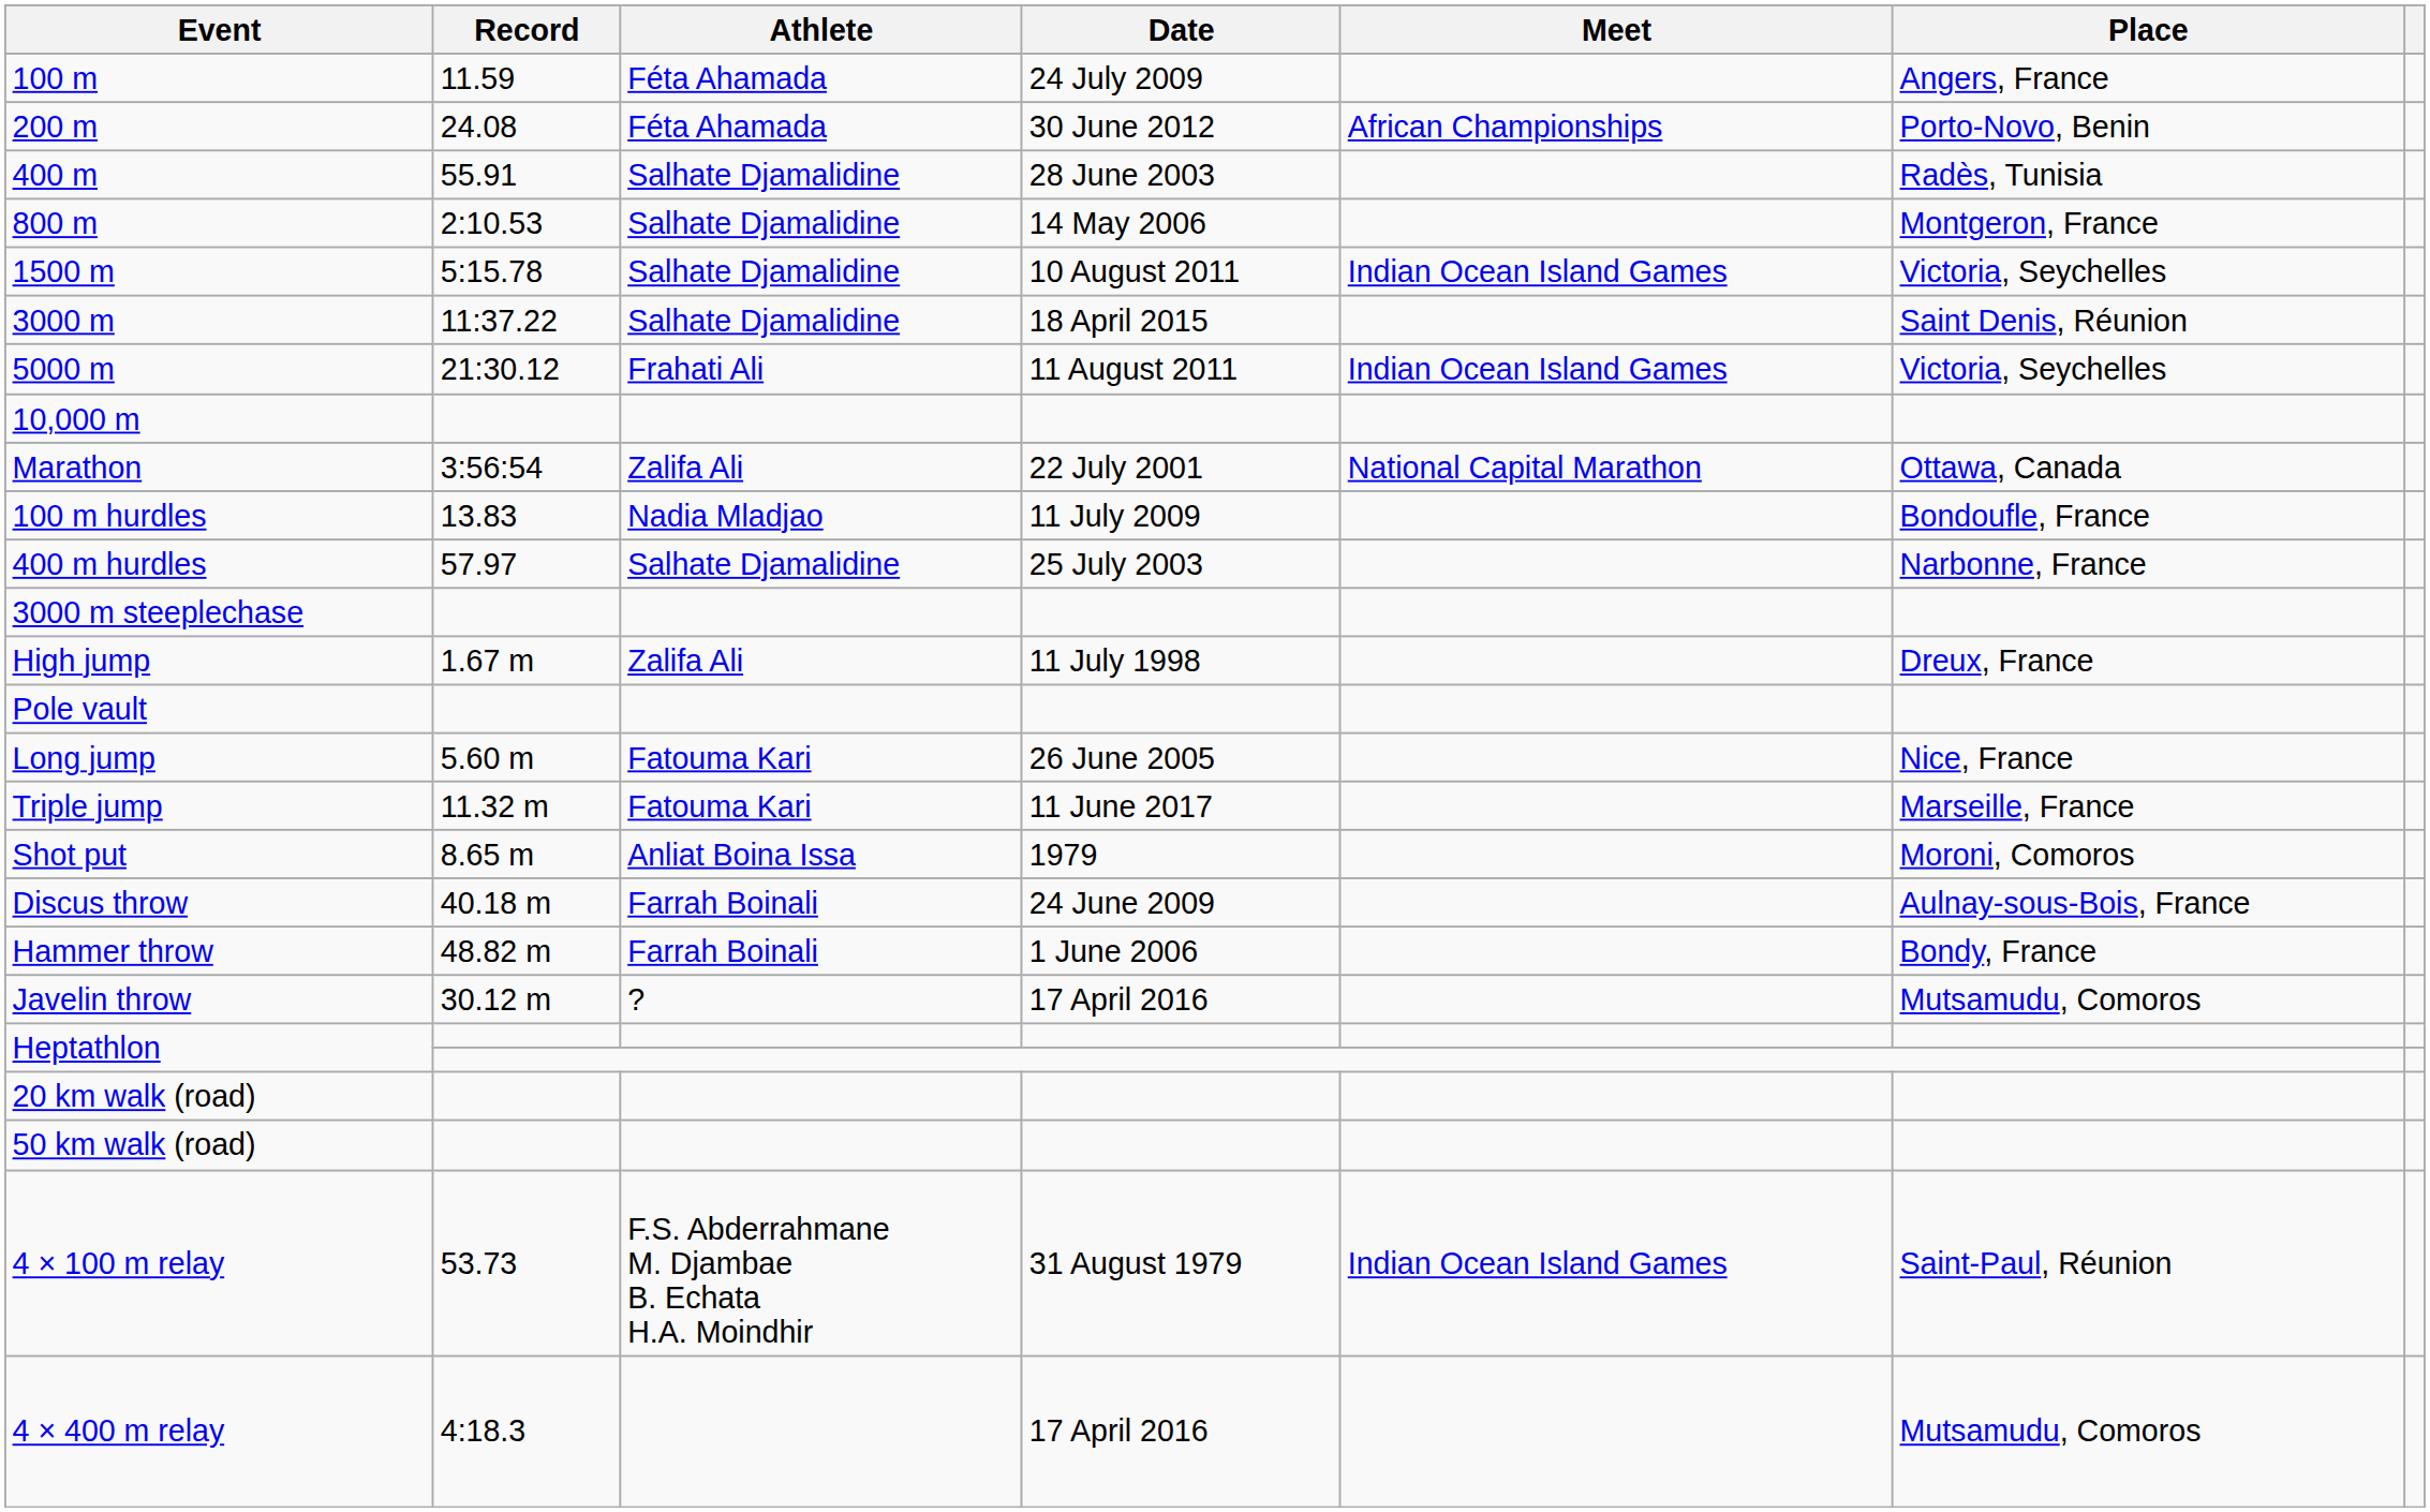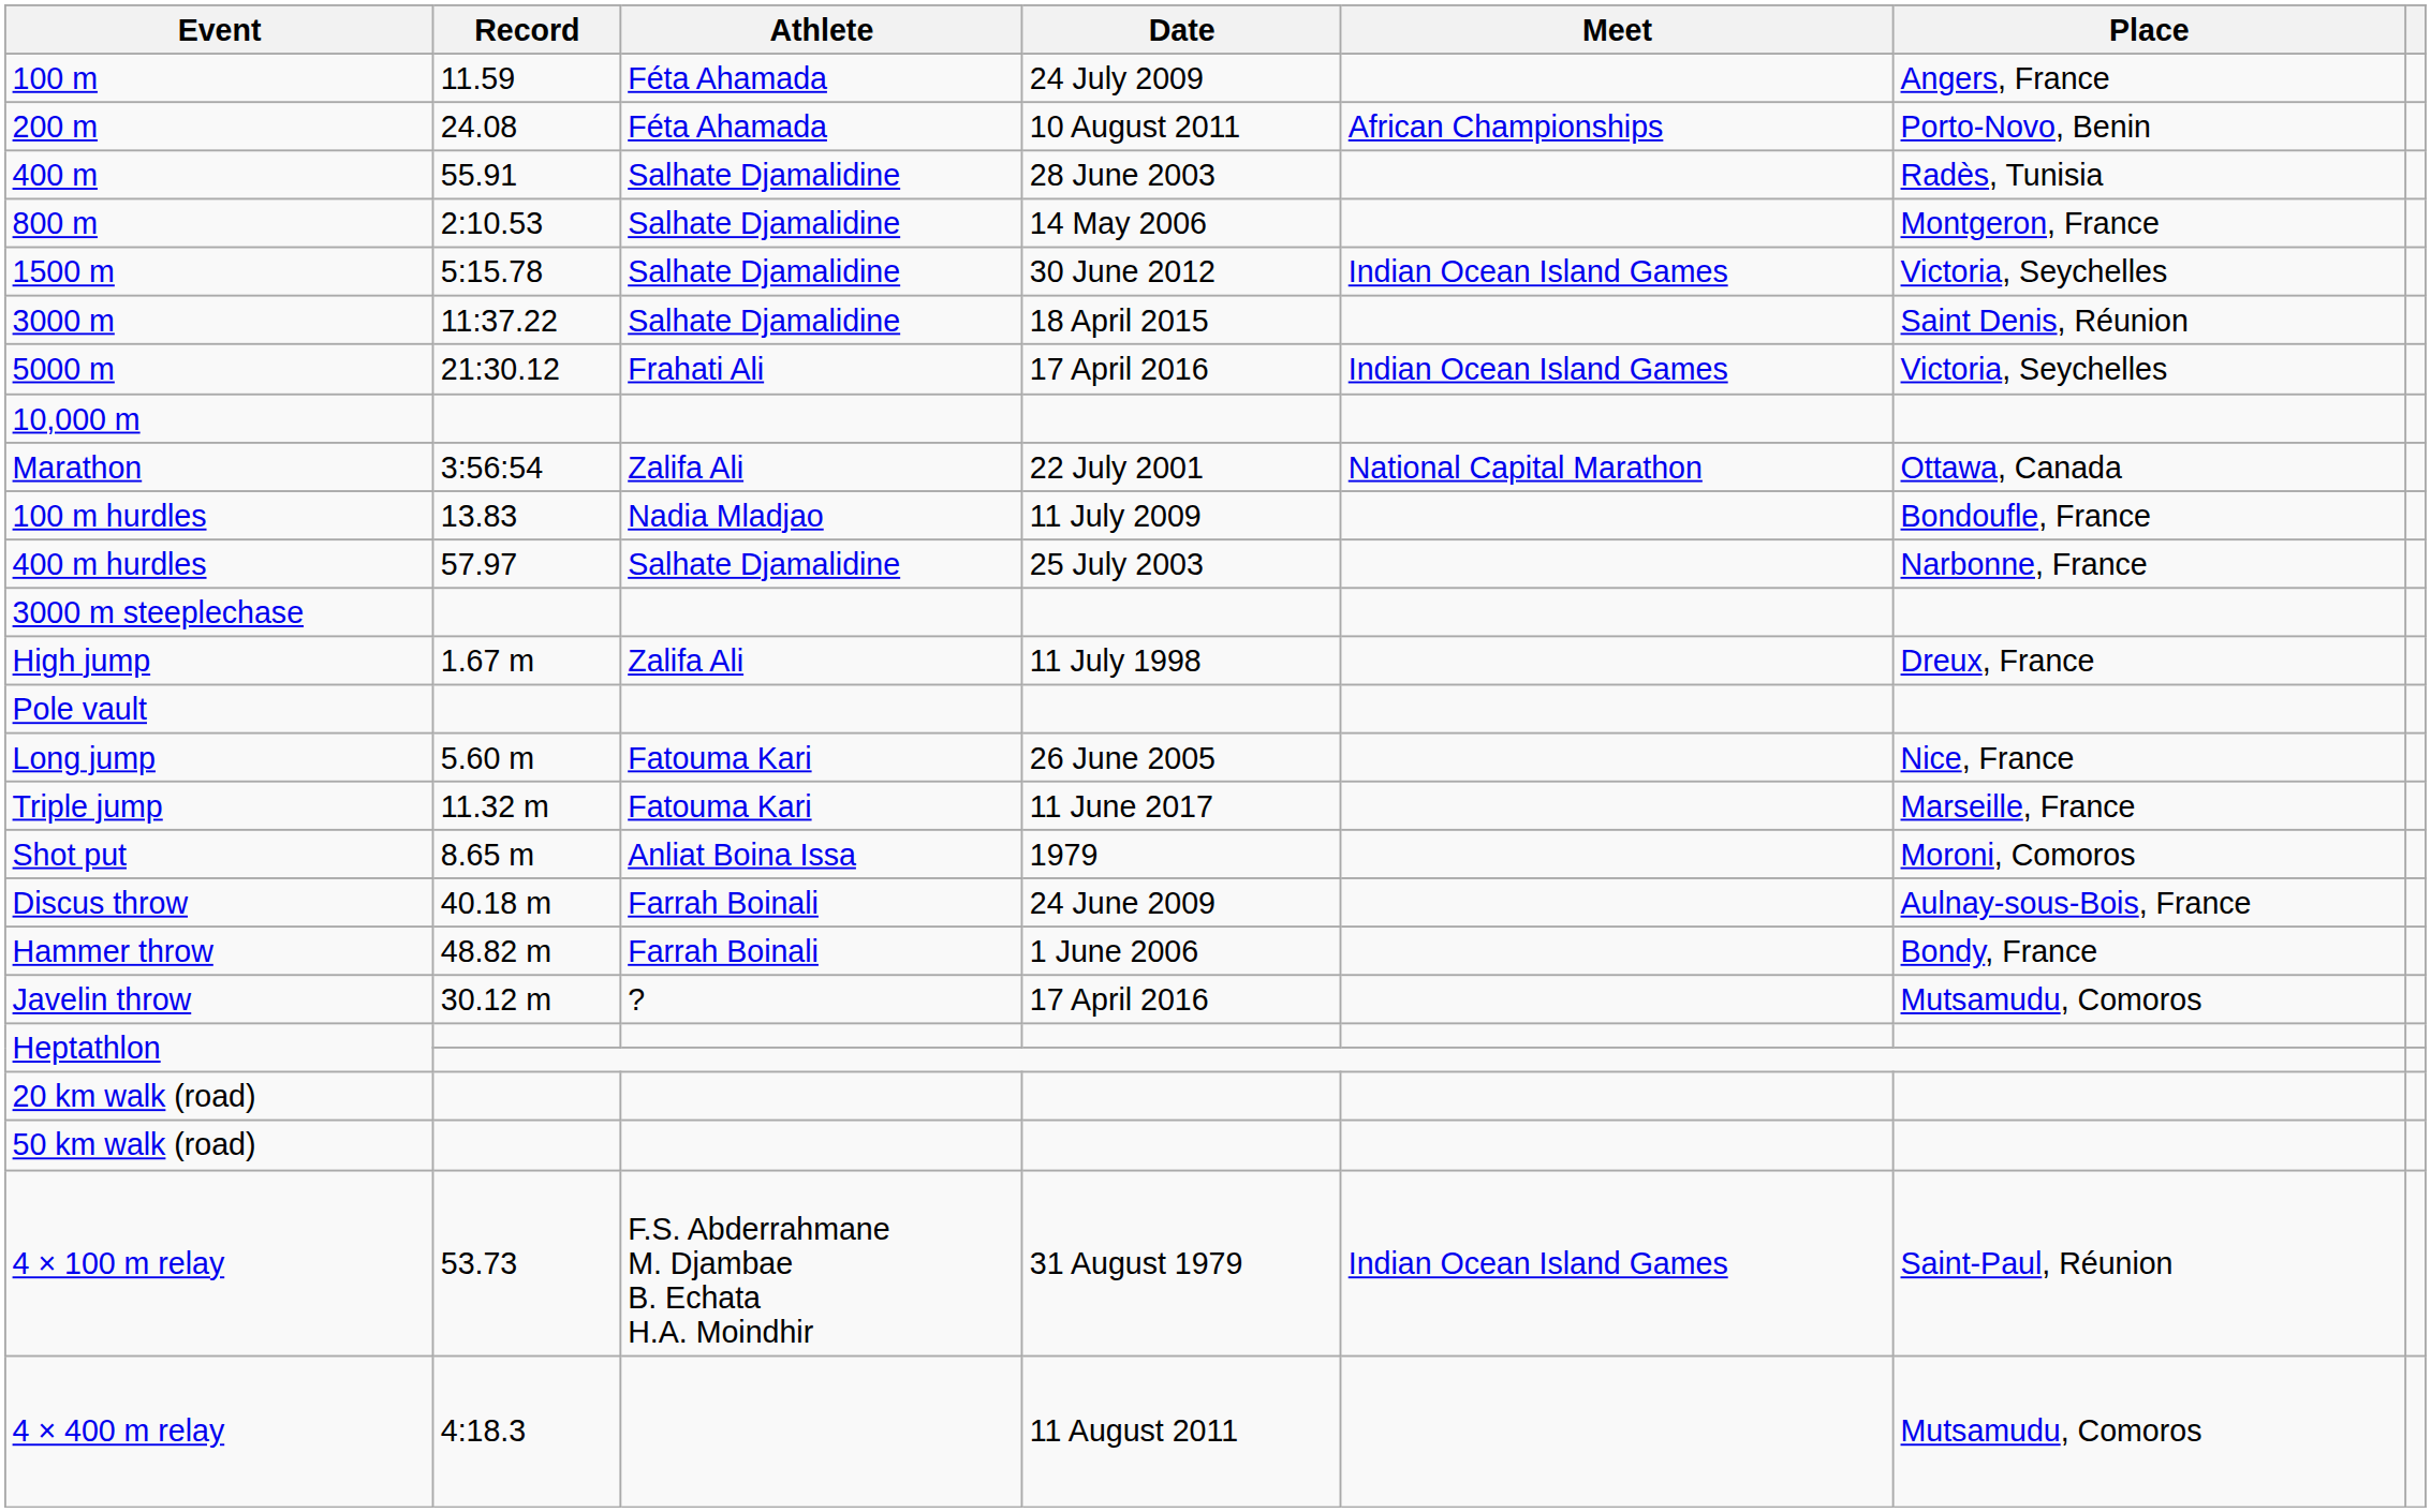 <table class="wikitable" style="font-size:95%; width: 95%;">
 <tr>
 <th>Event</th>
 <th>Record</th>
 <th>Athlete</th>
 <th>Date</th>
 <th>Meet</th>
 <th>Place</th>
 <th></th>
 </tr>
 <tr>
 <td><a href='#'>100 m</a></td>
 <td>11.59 </td>
 <td><a href='#'>Féta Ahamada</a></td>
 <td>24 July 2009</td>
 <td></td>
 <td><a href='#'>Angers</a>, France</td>
 <td></td>
 </tr>
 <tr>
 <td><a href='#'>200 m</a></td>
 <td>24.08 </td>
 <td><a href='#'>Féta Ahamada</a></td>
-<td>30 June 2012</td>
+<td>10 August 2011</td>
 <td><a href='#'>African Championships</a></td>
 <td><a href='#'>Porto-Novo</a>, Benin</td>
 <td></td>
 </tr>
 <tr>
 <td><a href='#'>400 m</a></td>
 <td>55.91</td>
 <td><a href='#'>Salhate Djamalidine</a></td>
 <td>28 June 2003</td>
 <td></td>
 <td><a href='#'>Radès</a>, Tunisia</td>
 <td></td>
 </tr>
 <tr>
 <td><a href='#'>800 m</a></td>
 <td>2:10.53</td>
 <td><a href='#'>Salhate Djamalidine</a></td>
 <td>14 May 2006</td>
 <td></td>
 <td><a href='#'>Montgeron</a>, France</td>
 <td></td>
 </tr>
 <tr>
 <td><a href='#'>1500 m</a></td>
 <td>5:15.78</td>
 <td><a href='#'>Salhate Djamalidine</a></td>
-<td>10 August 2011</td>
+<td>30 June 2012</td>
 <td><a href='#'>Indian Ocean Island Games</a></td>
 <td><a href='#'>Victoria</a>, Seychelles</td>
 <td></td>
 </tr>
 <tr>
 <td><a href='#'>3000 m</a></td>
 <td>11:37.22</td>
 <td><a href='#'>Salhate Djamalidine</a></td>
 <td>18 April 2015</td>
 <td></td>
 <td><a href='#'>Saint Denis</a>, Réunion</td>
 <td></td>
 </tr>
 <tr>
 <td><a href='#'>5000 m</a></td>
 <td>21:30.12</td>
 <td><a href='#'>Frahati Ali</a></td>
-<td>11 August 2011</td>
+<td>17 April 2016</td>
 <td><a href='#'>Indian Ocean Island Games</a></td>
 <td><a href='#'>Victoria</a>, Seychelles</td>
 <td></td>
 </tr>
 <tr>
 <td><a href='#'>10,000 m</a></td>
 <td></td>
 <td></td>
 <td></td>
 <td></td>
 <td></td>
 <td></td>
 </tr>
 <tr>
 <td><a href='#'>Marathon</a></td>
 <td>3:56:54</td>
 <td><a href='#'>Zalifa Ali</a></td>
 <td>22 July 2001</td>
 <td><a href='#'>National Capital Marathon</a></td>
 <td><a href='#'>Ottawa</a>, Canada</td>
 <td></td>
 </tr>
 <tr>
 <td><a href='#'>100 m hurdles</a></td>
 <td>13.83 </td>
 <td><a href='#'>Nadia Mladjao</a></td>
 <td>11 July 2009</td>
 <td></td>
 <td><a href='#'>Bondoufle</a>, France</td>
 <td></td>
 </tr>
 <tr>
 <td><a href='#'>400 m hurdles</a></td>
 <td>57.97</td>
 <td><a href='#'>Salhate Djamalidine</a></td>
 <td>25 July 2003</td>
 <td></td>
 <td><a href='#'>Narbonne</a>, France</td>
 <td></td>
 </tr>
 <tr>
 <td><a href='#'>3000 m steeplechase</a></td>
 <td></td>
 <td></td>
 <td></td>
 <td></td>
 <td></td>
 <td></td>
 </tr>
 <tr>
 <td><a href='#'>High jump</a></td>
 <td>1.67 m</td>
 <td><a href='#'>Zalifa Ali</a></td>
 <td>11 July 1998</td>
 <td></td>
 <td><a href='#'>Dreux</a>, France</td>
 <td></td>
 </tr>
 <tr>
 <td><a href='#'>Pole vault</a></td>
 <td></td>
 <td></td>
 <td></td>
 <td></td>
 <td></td>
 <td></td>
 </tr>
 <tr>
 <td><a href='#'>Long jump</a></td>
 <td>5.60 m </td>
 <td><a href='#'>Fatouma Kari</a></td>
 <td>26 June 2005</td>
 <td></td>
 <td><a href='#'>Nice</a>, France</td>
 <td></td>
 </tr>
 <tr>
 <td><a href='#'>Triple jump</a></td>
 <td>11.32 m </td>
 <td><a href='#'>Fatouma Kari</a></td>
 <td>11 June 2017</td>
 <td></td>
 <td><a href='#'>Marseille</a>, France</td>
 <td></td>
 </tr>
 <tr>
 <td><a href='#'>Shot put</a></td>
 <td>8.65 m</td>
 <td><a href='#'>Anliat Boina Issa</a></td>
 <td>1979</td>
 <td></td>
 <td><a href='#'>Moroni</a>, Comoros</td>
 <td></td>
 </tr>
 <tr>
 <td><a href='#'>Discus throw</a></td>
 <td>40.18 m</td>
 <td><a href='#'>Farrah Boinali</a></td>
 <td>24 June 2009</td>
 <td></td>
 <td><a href='#'>Aulnay-sous-Bois</a>, France</td>
 <td></td>
 </tr>
 <tr>
 <td><a href='#'>Hammer throw</a></td>
 <td>48.82 m</td>
 <td><a href='#'>Farrah Boinali</a></td>
 <td>1 June 2006</td>
 <td></td>
 <td><a href='#'>Bondy</a>, France</td>
 <td></td>
 </tr>
 <tr>
 <td><a href='#'>Javelin throw</a></td>
 <td>30.12 m</td>
 <td>?</td>
 <td>17 April 2016</td>
 <td></td>
 <td><a href='#'>Mutsamudu</a>, Comoros</td>
 <td></td>
 </tr>
 <tr>
 <td rowspan=2><a href='#'>Heptathlon</a></td>
 <td></td>
 <td></td>
 <td></td>
 <td></td>
 <td></td>
 <td></td>
 </tr>
 <tr>
 <td colspan=5></td>
 <td></td>
 </tr>
 <tr>
 <td><a href='#'>20 km walk</a> (road)</td>
 <td></td>
 <td></td>
 <td></td>
 <td></td>
 <td></td>
 <td></td>
 </tr>
 <tr>
 <td><a href='#'>50 km walk</a> (road)</td>
 <td></td>
 <td></td>
 <td></td>
 <td></td>
 <td></td>
 <td></td>
 </tr>
 <tr>
 <td><a href='#'>4 × 100 m relay</a></td>
 <td>53.73</td>
 <td><br>F.S. Abderrahmane<br>M. Djambae<br>B. Echata<br>H.A. Moindhir</td>
 <td>31 August 1979</td>
 <td><a href='#'>Indian Ocean Island Games</a></td>
 <td><a href='#'>Saint-Paul</a>, Réunion</td>
 <td></td>
 </tr>
 <tr>
 <td><a href='#'>4 × 400 m relay</a></td>
 <td>4:18.3</td>
 <td><br><a href='#'></a><br><a href='#'></a><br><a href='#'></a><br><a href='#'></a></td>
-<td>17 April 2016</td>
+<td>11 August 2011</td>
 <td></td>
 <td><a href='#'>Mutsamudu</a>, Comoros</td>
 <td></td>
 </tr>
 </table>
